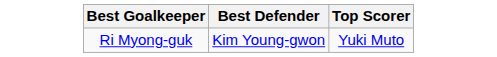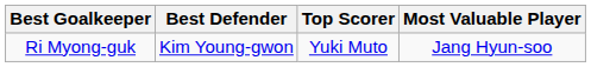 <table class="wikitable" style="margin: 0 auto;">
 <tr>
 <th>Best Goalkeeper</th>
 <th>Best Defender</th>
 <th>Top Scorer</th>
+<th>Most Valuable Player</th>
 </tr>
 <tr>
 <td align=center> <a href='#'>Ri Myong-guk</a></td>
 <td align=center> <a href='#'>Kim Young-gwon</a></td>
 <td align=center> <a href='#'>Yuki Muto</a></td>
+<td align=center> <a href='#'>Jang Hyun-soo</a></td>
 </tr>
 </table>
